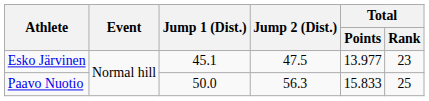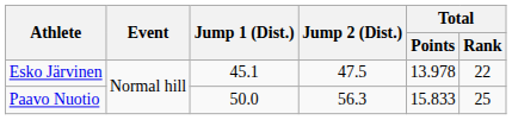 <table class="wikitable" style="font-size:90%">
 <tr>
 <th rowspan="2">Athlete</th>
 <th rowspan="2">Event</th>
 <th rowspan="2">Jump 1 (Dist.)</th>
 <th rowspan="2">Jump 2 (Dist.)</th>
 <th colspan="2">Total</th>
 </tr>
 <tr>
 <th>Points</th>
 <th>Rank</th>
 </tr>
 <tr>
 <td><a href='#'>Esko Järvinen</a></td>
 <td rowspan="2">Normal hill</td>
 <td align="center">45.1</td>
 <td align="center">47.5</td>
-<td align="center">13.977</td>
-<td align="center">23</td>
+<td align="center">13.978</td>
+<td align="center">22</td>
 </tr>
 <tr>
 <td><a href='#'>Paavo Nuotio</a></td>
 <td align="center">50.0</td>
 <td align="center">56.3</td>
 <td align="center">15.833</td>
 <td align="center">25</td>
 </tr>
 </table>
